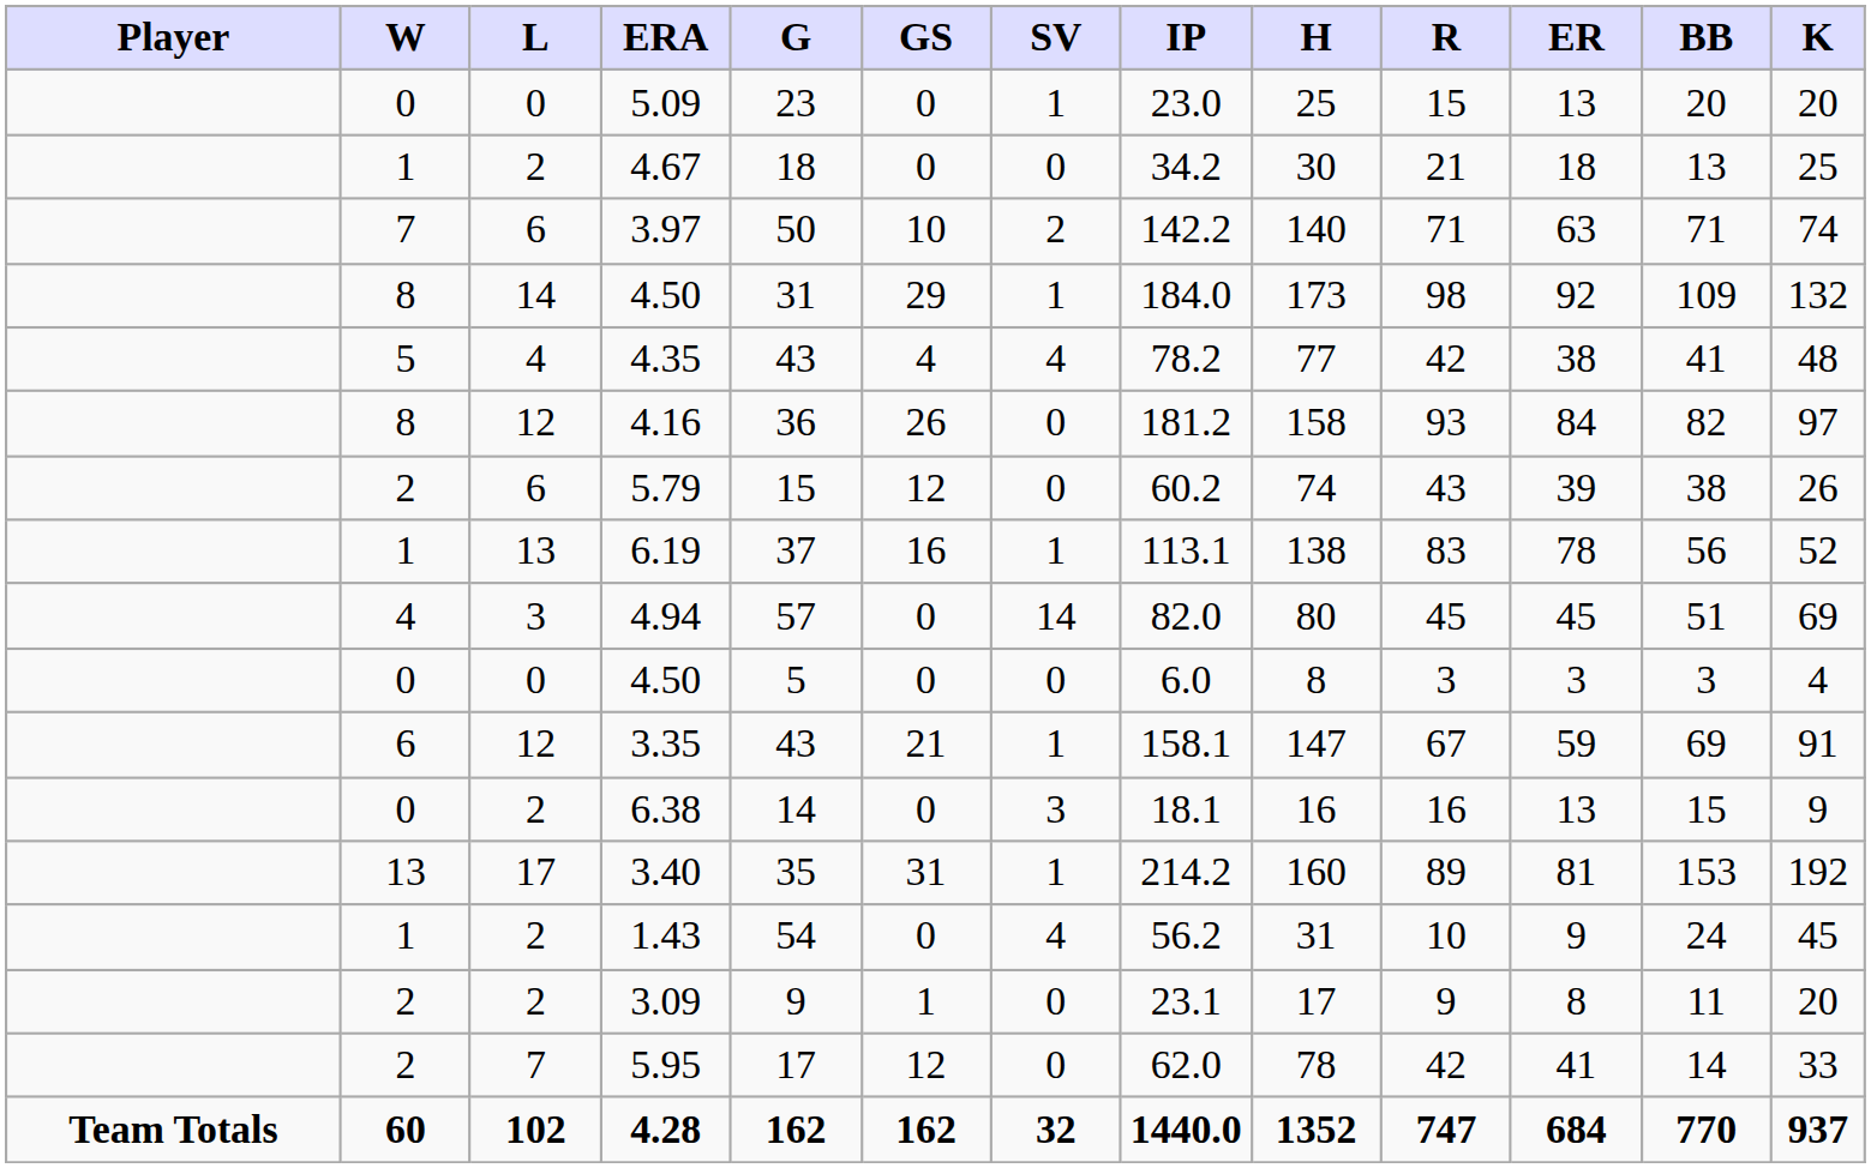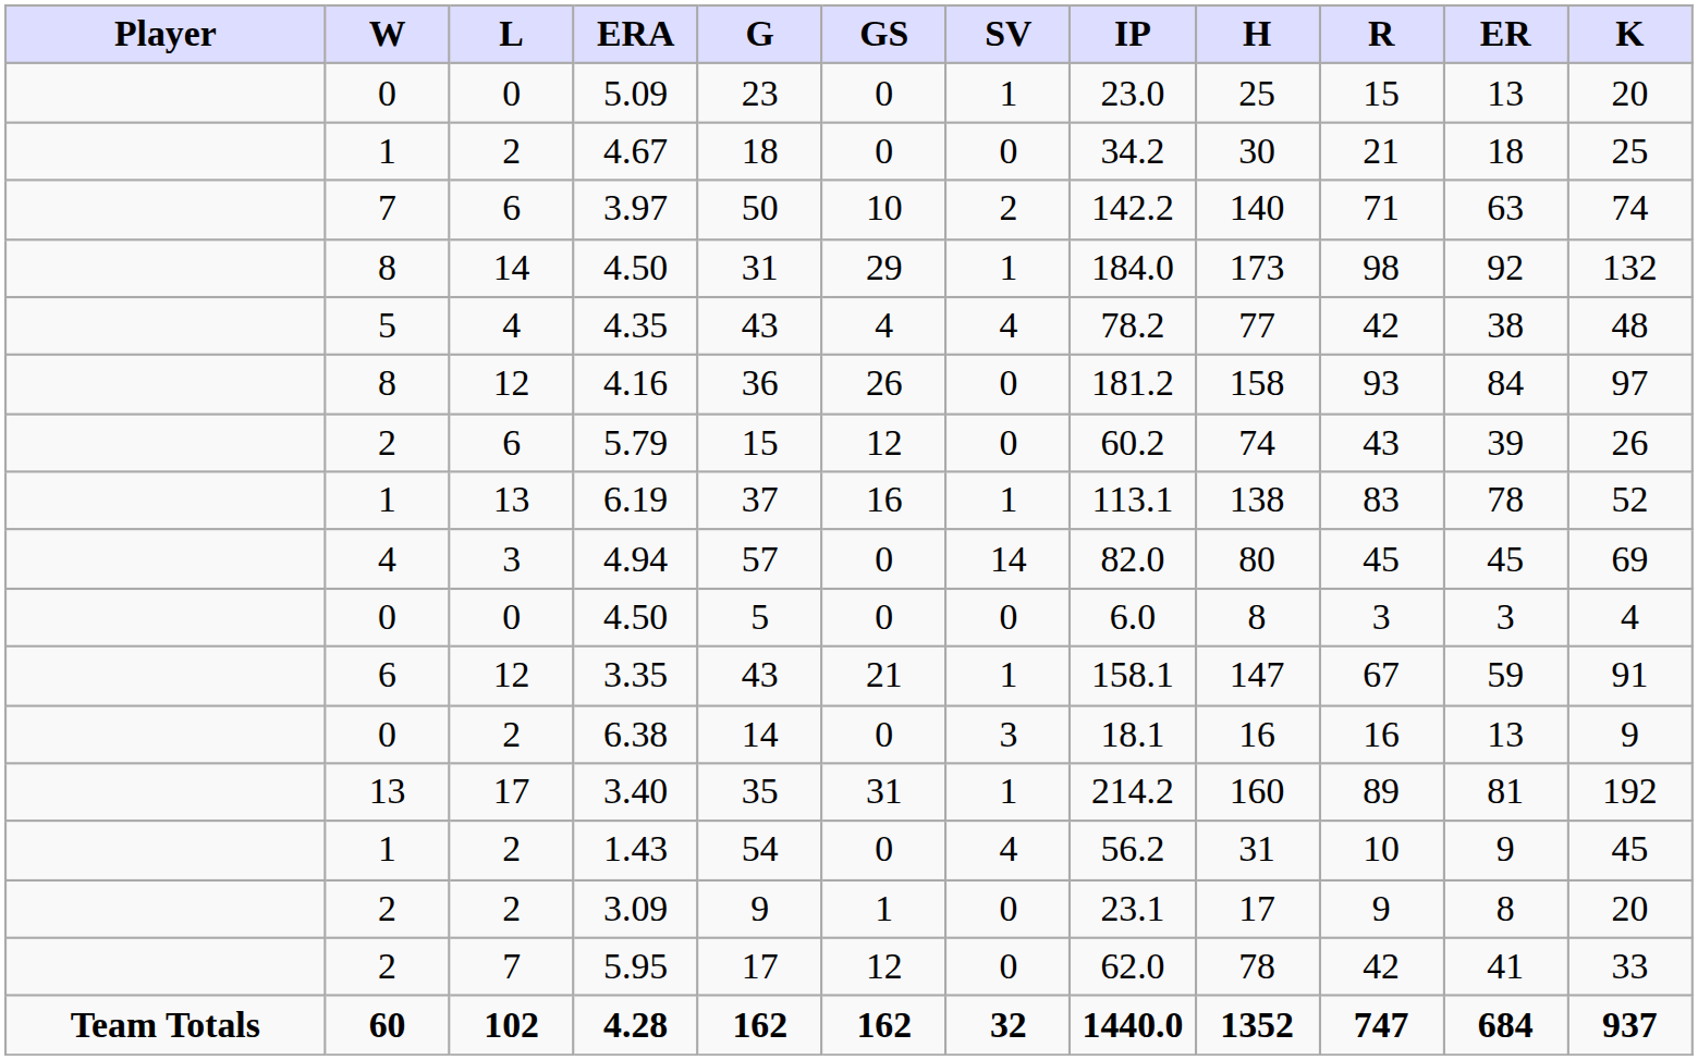 <table class="wikitable" style="text-align:center;">
 <tr>
 <th style="background:#ddf; width:18%;"><strong>Player</strong></th>
 <th style="background:#ddf; width:7%;"><strong>W</strong></th>
 <th style="background:#ddf; width:7%;"><strong>L</strong></th>
 <th style="background:#ddf; width:7%;"><strong>ERA</strong></th>
 <th style="background:#ddf; width:7%;"><strong>G</strong></th>
 <th style="background:#ddf; width:7%;"><strong>GS</strong></th>
 <th style="background:#ddf; width:7%;"><strong>SV</strong></th>
 <th style="background:#ddf; width:7%;"><strong>IP</strong></th>
 <th style="background:#ddf; width:7%;"><strong>H</strong></th>
 <th style="background:#ddf; width:7%;"><strong>R</strong></th>
 <th style="background:#ddf; width:7%;"><strong>ER</strong></th>
-<th style="background:#ddf; width:7%;"><strong>BB</strong></th>
 <th style="background:#ddf; width:7%;"><strong>K</strong></th>
 </tr>
 <tr>
 <td align=left></td>
 <td>0</td>
 <td>0</td>
 <td>5.09</td>
 <td>23</td>
 <td>0</td>
 <td>1</td>
 <td>23.0</td>
 <td>25</td>
 <td>15</td>
 <td>13</td>
 <td>20</td>
-<td>20</td>
 </tr>
 <tr>
 <td align=left></td>
 <td>1</td>
 <td>2</td>
 <td>4.67</td>
 <td>18</td>
 <td>0</td>
 <td>0</td>
 <td>34.2</td>
 <td>30</td>
 <td>21</td>
 <td>18</td>
-<td>13</td>
 <td>25</td>
 </tr>
 <tr>
 <td align=left></td>
 <td>7</td>
 <td>6</td>
 <td>3.97</td>
 <td>50</td>
 <td>10</td>
 <td>2</td>
 <td>142.2</td>
 <td>140</td>
 <td>71</td>
 <td>63</td>
-<td>71</td>
 <td>74</td>
 </tr>
 <tr>
 <td align=left></td>
 <td>8</td>
 <td>14</td>
 <td>4.50</td>
 <td>31</td>
 <td>29</td>
 <td>1</td>
 <td>184.0</td>
 <td>173</td>
 <td>98</td>
 <td>92</td>
-<td>109</td>
 <td>132</td>
 </tr>
 <tr>
 <td align=left></td>
 <td>5</td>
 <td>4</td>
 <td>4.35</td>
 <td>43</td>
 <td>4</td>
 <td>4</td>
 <td>78.2</td>
 <td>77</td>
 <td>42</td>
 <td>38</td>
-<td>41</td>
 <td>48</td>
 </tr>
 <tr>
 <td align=left></td>
 <td>8</td>
 <td>12</td>
 <td>4.16</td>
 <td>36</td>
 <td>26</td>
 <td>0</td>
 <td>181.2</td>
 <td>158</td>
 <td>93</td>
 <td>84</td>
-<td>82</td>
 <td>97</td>
 </tr>
 <tr>
 <td align=left></td>
 <td>2</td>
 <td>6</td>
 <td>5.79</td>
 <td>15</td>
 <td>12</td>
 <td>0</td>
 <td>60.2</td>
 <td>74</td>
 <td>43</td>
 <td>39</td>
-<td>38</td>
 <td>26</td>
 </tr>
 <tr>
 <td align=left></td>
 <td>1</td>
 <td>13</td>
 <td>6.19</td>
 <td>37</td>
 <td>16</td>
 <td>1</td>
 <td>113.1</td>
 <td>138</td>
 <td>83</td>
 <td>78</td>
-<td>56</td>
 <td>52</td>
 </tr>
 <tr>
 <td align=left></td>
 <td>4</td>
 <td>3</td>
 <td>4.94</td>
 <td>57</td>
 <td>0</td>
 <td>14</td>
 <td>82.0</td>
 <td>80</td>
 <td>45</td>
 <td>45</td>
-<td>51</td>
 <td>69</td>
 </tr>
 <tr>
 <td align=left></td>
 <td>0</td>
 <td>0</td>
 <td>4.50</td>
 <td>5</td>
 <td>0</td>
 <td>0</td>
 <td>6.0</td>
 <td>8</td>
-<td>3</td>
 <td>3</td>
 <td>3</td>
 <td>4</td>
 </tr>
 <tr>
 <td align=left></td>
 <td>6</td>
 <td>12</td>
 <td>3.35</td>
 <td>43</td>
 <td>21</td>
 <td>1</td>
 <td>158.1</td>
 <td>147</td>
 <td>67</td>
 <td>59</td>
-<td>69</td>
 <td>91</td>
 </tr>
 <tr>
 <td align=left></td>
 <td>0</td>
 <td>2</td>
 <td>6.38</td>
 <td>14</td>
 <td>0</td>
 <td>3</td>
 <td>18.1</td>
 <td>16</td>
 <td>16</td>
 <td>13</td>
-<td>15</td>
 <td>9</td>
 </tr>
 <tr>
 <td align=left></td>
 <td>13</td>
 <td>17</td>
 <td>3.40</td>
 <td>35</td>
 <td>31</td>
 <td>1</td>
 <td>214.2</td>
 <td>160</td>
 <td>89</td>
 <td>81</td>
-<td>153</td>
 <td>192</td>
 </tr>
 <tr>
 <td align=left></td>
 <td>1</td>
 <td>2</td>
 <td>1.43</td>
 <td>54</td>
 <td>0</td>
 <td>4</td>
 <td>56.2</td>
 <td>31</td>
 <td>10</td>
 <td>9</td>
-<td>24</td>
 <td>45</td>
 </tr>
 <tr>
 <td align=left></td>
 <td>2</td>
 <td>2</td>
 <td>3.09</td>
 <td>9</td>
 <td>1</td>
 <td>0</td>
 <td>23.1</td>
 <td>17</td>
 <td>9</td>
 <td>8</td>
-<td>11</td>
 <td>20</td>
 </tr>
 <tr>
 <td align=left></td>
 <td>2</td>
 <td>7</td>
 <td>5.95</td>
 <td>17</td>
 <td>12</td>
 <td>0</td>
 <td>62.0</td>
 <td>78</td>
 <td>42</td>
 <td>41</td>
-<td>14</td>
 <td>33</td>
 </tr>
 <tr class="sortbottom">
 <td><strong>Team Totals</strong></td>
 <td><strong>60</strong></td>
 <td><strong>102</strong></td>
 <td><strong>4.28</strong></td>
 <td><strong>162</strong></td>
 <td><strong>162</strong></td>
 <td><strong>32</strong></td>
 <td><strong>1440.0</strong></td>
 <td><strong>1352</strong></td>
 <td><strong>747</strong></td>
 <td><strong>684</strong></td>
-<td><strong>770</strong></td>
 <td><strong>937</strong></td>
 </tr>
 </table>
